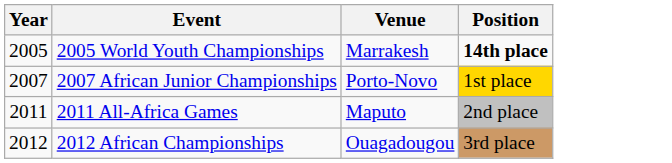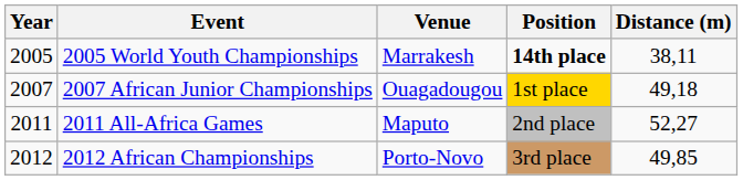 <table class="wikitable sortable" style="text-align: left;">
 <tr bgcolor="#EFEFEF">
 <th>Year</th>
 <th>Event</th>
 <th>Venue</th>
 <th>Position</th>
+<th>Distance (m)</th>
 </tr>
 <tr>
 <td align=center>2005</td>
 <td><a href='#'>2005 World Youth Championships</a></td>
 <td> <a href='#'>Marrakesh</a></td>
 <td><strong>14th place</strong></td>
+<td align=center>38,11</td>
 </tr>
 <tr>
 <td align=center>2007</td>
 <td><a href='#'>2007 African Junior Championships</a></td>
-<td> <a href='#'>Porto-Novo</a></td>
+<td> <a href='#'>Ouagadougou</a></td>
 <td bgcolor=gold>1st place</td>
+<td align=center>49,18</td>
 </tr>
 <tr>
 <td align=center>2011</td>
 <td><a href='#'>2011 All-Africa Games</a></td>
 <td> <a href='#'>Maputo</a></td>
 <td bgcolor=silver>2nd place</td>
+<td align=center>52,27</td>
 </tr>
 <tr>
 <td align=center>2012</td>
 <td><a href='#'>2012 African Championships</a></td>
-<td> <a href='#'>Ouagadougou</a></td>
+<td> <a href='#'>Porto-Novo</a></td>
 <td bgcolor=cc9966>3rd place</td>
+<td align=center>49,85</td>
 </tr>
 </table>
